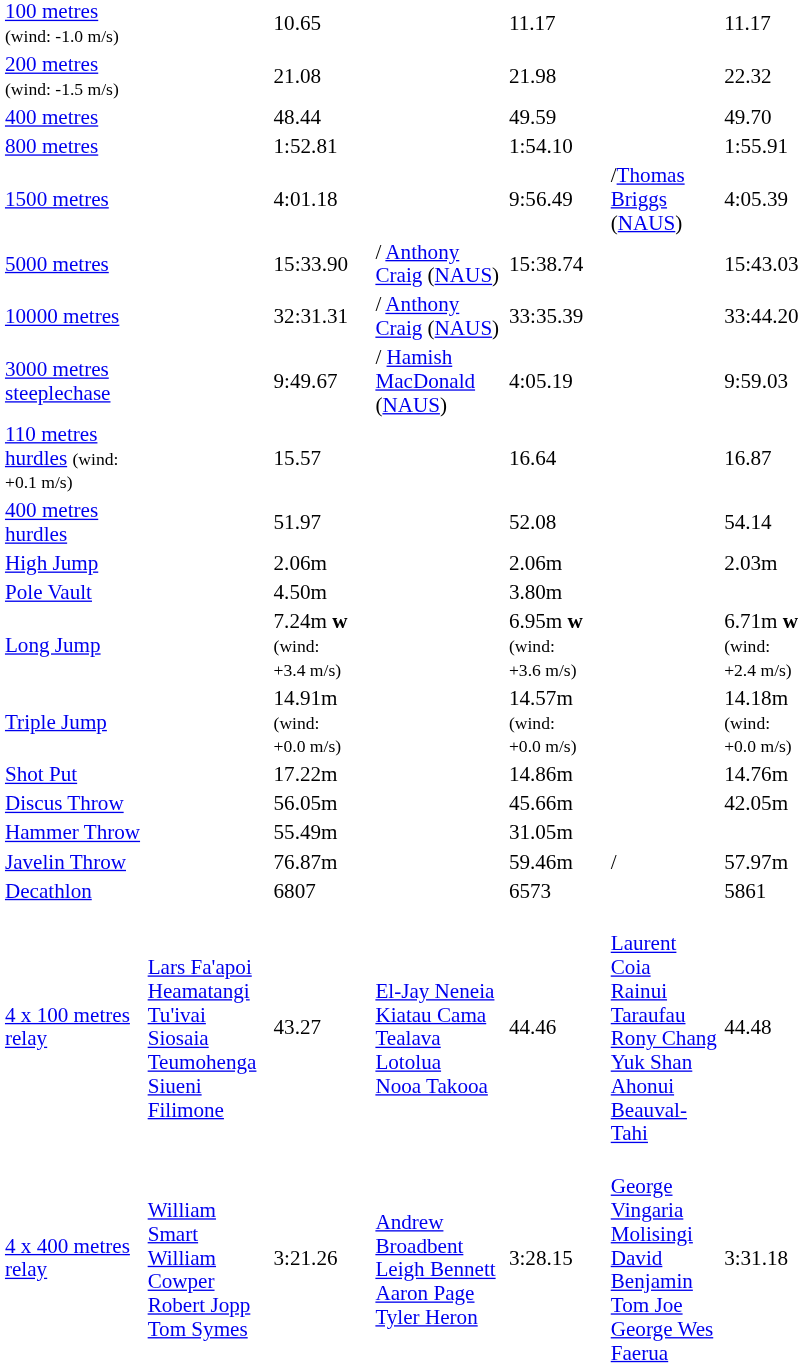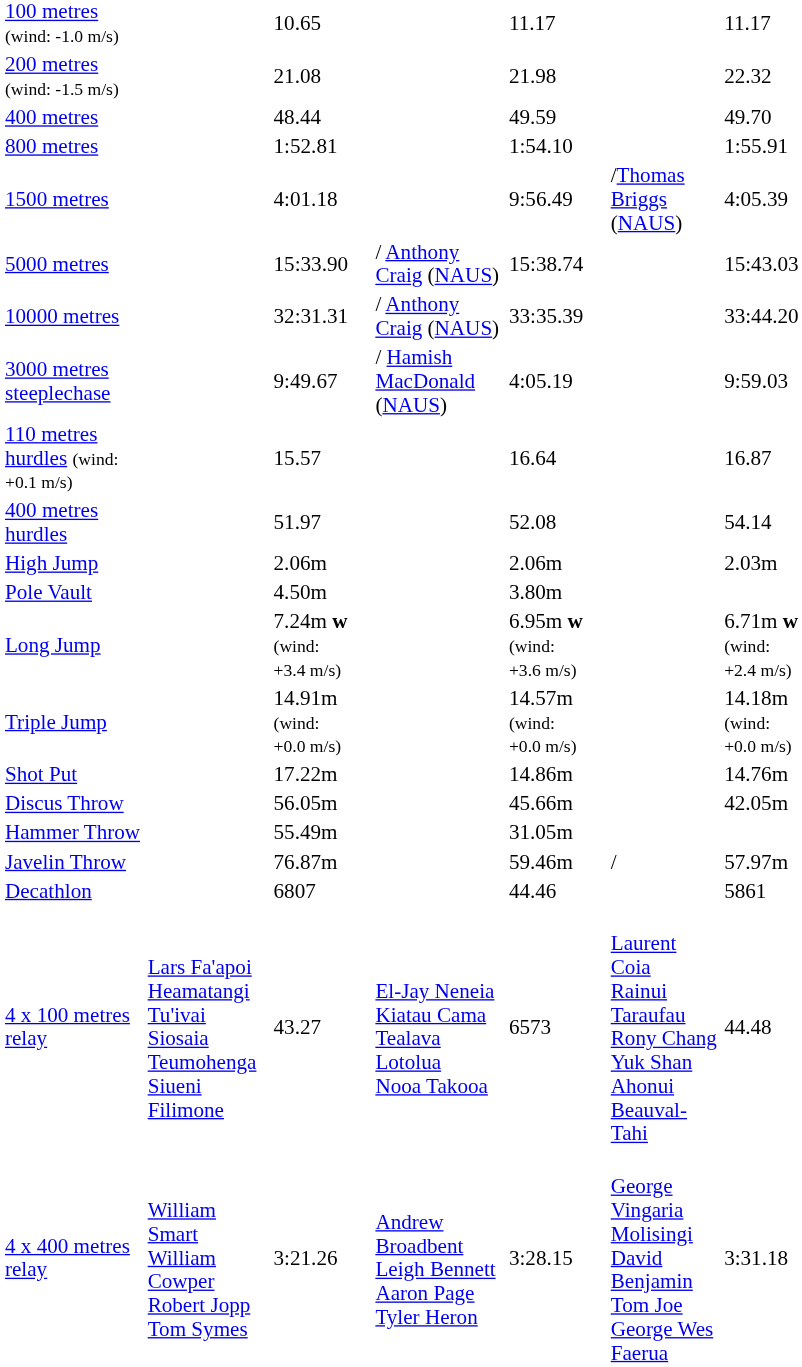 <table>
 <tr>
 <td><a href='#'>100 metres</a> <small>(wind: -1.0 m/s)</small></td>
 <td></td>
 <td>10.65</td>
 <td></td>
 <td>11.17</td>
 <td></td>
 <td>11.17</td>
 </tr>
 <tr>
 <td><a href='#'>200 metres</a> <small>(wind: -1.5 m/s)</small></td>
 <td></td>
 <td>21.08</td>
 <td></td>
 <td>21.98</td>
 <td></td>
 <td>22.32</td>
 </tr>
 <tr>
 <td><a href='#'>400 metres</a></td>
 <td></td>
 <td>48.44</td>
 <td></td>
 <td>49.59</td>
 <td></td>
 <td>49.70</td>
 </tr>
 <tr>
 <td><a href='#'>800 metres</a></td>
 <td></td>
 <td>1:52.81</td>
 <td></td>
 <td>1:54.10</td>
 <td></td>
 <td>1:55.91</td>
 </tr>
 <tr>
 <td><a href='#'>1500 metres</a></td>
 <td></td>
 <td>4:01.18</td>
 <td></td>
 <td>9:56.49</td>
 <td>/<a href='#'>Thomas Briggs</a> (<a href='#'>NAUS</a>)</td>
 <td>4:05.39</td>
 </tr>
 <tr>
 <td><a href='#'>5000 metres</a></td>
 <td></td>
 <td>15:33.90</td>
 <td>/ <a href='#'>Anthony Craig</a> (<a href='#'>NAUS</a>)</td>
 <td>15:38.74</td>
 <td></td>
 <td>15:43.03</td>
 </tr>
 <tr>
 <td><a href='#'>10000 metres</a></td>
 <td></td>
 <td>32:31.31</td>
 <td>/ <a href='#'>Anthony Craig</a> (<a href='#'>NAUS</a>)</td>
 <td>33:35.39</td>
 <td></td>
 <td>33:44.20</td>
 </tr>
 <tr>
 <td><a href='#'>3000 metres steeplechase</a></td>
 <td></td>
 <td>9:49.67</td>
 <td>/ <a href='#'>Hamish MacDonald</a> (<a href='#'>NAUS</a>)</td>
 <td>4:05.19</td>
 <td></td>
 <td>9:59.03</td>
 </tr>
 <tr>
 <td><a href='#'>110 metres hurdles</a> <small>(wind: +0.1 m/s)</small></td>
 <td></td>
 <td>15.57</td>
 <td></td>
 <td>16.64</td>
 <td></td>
 <td>16.87</td>
 </tr>
 <tr>
 <td><a href='#'>400 metres hurdles</a></td>
 <td></td>
 <td>51.97</td>
 <td></td>
 <td>52.08</td>
 <td></td>
 <td>54.14</td>
 </tr>
 <tr>
 <td><a href='#'>High Jump</a></td>
 <td></td>
 <td>2.06m</td>
 <td></td>
 <td>2.06m</td>
 <td></td>
 <td>2.03m</td>
 </tr>
 <tr>
 <td><a href='#'>Pole Vault</a></td>
 <td></td>
 <td>4.50m</td>
 <td></td>
 <td>3.80m</td>
 <td></td>
 <td></td>
 </tr>
 <tr>
 <td><a href='#'>Long Jump</a></td>
 <td></td>
 <td>7.24m <strong>w</strong> <small>(wind: +3.4 m/s)</small></td>
 <td></td>
 <td>6.95m <strong>w</strong> <small>(wind: +3.6 m/s)</small></td>
 <td></td>
 <td>6.71m <strong>w</strong> <small>(wind: +2.4 m/s)</small></td>
 </tr>
 <tr>
 <td><a href='#'>Triple Jump</a></td>
 <td></td>
 <td>14.91m <small>(wind: +0.0 m/s)</small></td>
 <td></td>
 <td>14.57m <small>(wind: +0.0 m/s)</small></td>
 <td></td>
 <td>14.18m <small>(wind: +0.0 m/s)</small></td>
 </tr>
 <tr>
 <td><a href='#'>Shot Put</a></td>
 <td></td>
 <td>17.22m</td>
 <td></td>
 <td>14.86m</td>
 <td></td>
 <td>14.76m</td>
 </tr>
 <tr>
 <td><a href='#'>Discus Throw</a></td>
 <td></td>
 <td>56.05m</td>
 <td></td>
 <td>45.66m</td>
 <td></td>
 <td>42.05m</td>
 </tr>
 <tr>
 <td><a href='#'>Hammer Throw</a></td>
 <td></td>
 <td>55.49m</td>
 <td></td>
 <td>31.05m</td>
 <td></td>
 <td></td>
 </tr>
 <tr>
 <td><a href='#'>Javelin Throw</a></td>
 <td></td>
 <td>76.87m</td>
 <td></td>
 <td>59.46m</td>
 <td>/</td>
 <td>57.97m</td>
 </tr>
 <tr>
 <td><a href='#'>Decathlon</a></td>
 <td></td>
 <td>6807</td>
 <td></td>
-<td>6573</td>
+<td>44.46</td>
 <td></td>
 <td>5861</td>
 </tr>
 <tr>
 <td><a href='#'>4 x 100 metres relay</a></td>
 <td> <br> <a href='#'>Lars Fa'apoi</a> <br> <a href='#'>Heamatangi Tu'ivai</a> <br> <a href='#'>Siosaia Teumohenga</a> <br> <a href='#'>Siueni Filimone</a></td>
 <td>43.27</td>
 <td> <br> <a href='#'>El-Jay Neneia</a> <br> <a href='#'>Kiatau Cama</a> <br> <a href='#'>Tealava Lotolua</a> <br> <a href='#'>Nooa Takooa</a></td>
-<td>44.46</td>
+<td>6573</td>
 <td> <br> <a href='#'>Laurent Coia</a> <br> <a href='#'>Rainui Taraufau</a> <br> <a href='#'>Rony Chang Yuk Shan</a> <br> <a href='#'>Ahonui Beauval-Tahi</a></td>
 <td>44.48</td>
 </tr>
 <tr>
 <td><a href='#'>4 x 400 metres relay</a></td>
 <td> <br> <a href='#'>William Smart</a> <br> <a href='#'>William Cowper</a> <br> <a href='#'>Robert Jopp</a> <br> <a href='#'>Tom Symes</a></td>
 <td>3:21.26</td>
 <td> <br> <a href='#'>Andrew Broadbent</a> <br> <a href='#'>Leigh Bennett</a> <br> <a href='#'>Aaron Page</a> <br> <a href='#'>Tyler Heron</a></td>
 <td>3:28.15</td>
 <td> <br> <a href='#'>George Vingaria Molisingi</a> <br> <a href='#'>David Benjamin</a> <br> <a href='#'>Tom Joe</a> <br> <a href='#'>George Wes Faerua</a></td>
 <td>3:31.18</td>
 </tr>
 </table>
